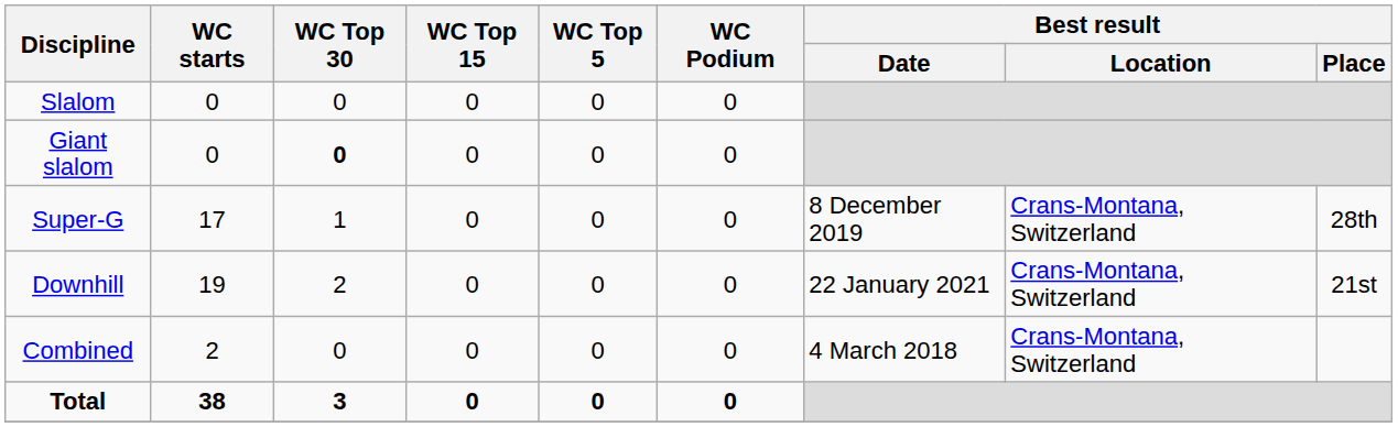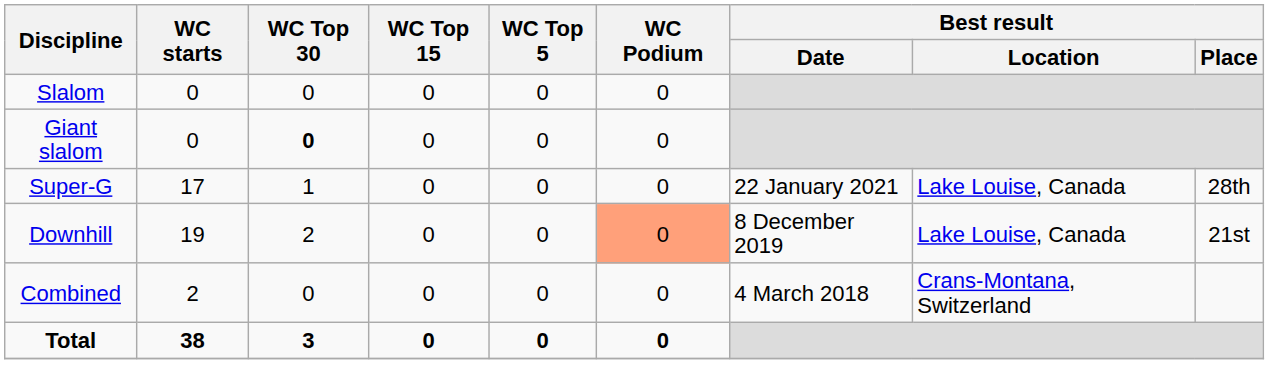 <table class="wikitable" style="text-align:center; font-size:95%;">
 <tr>
 <th rowspan=2>Discipline</th>
 <th rowspan=2>WC starts</th>
 <th rowspan=2>WC Top 30</th>
 <th rowspan=2>WC Top 15</th>
 <th rowspan=2>WC Top 5</th>
 <th rowspan=2>WC Podium</th>
 <th colspan=3>Best result</th>
 </tr>
 <tr>
 <th>Date</th>
 <th>Location</th>
 <th>Place</th>
 </tr>
 <tr>
 <td align=center><a href='#'>Slalom</a></td>
 <td align=center>0</td>
 <td align=center>0</td>
 <td align=center>0</td>
 <td align=center>0</td>
 <td align=center>0</td>
 <td colspan=3 bgcolor=#DCDCDC></td>
 </tr>
 <tr>
 <td align=center><a href='#'>Giant slalom</a></td>
 <td align=center>0</td>
 <td align=center><strong>0</strong></td>
 <td align=center>0</td>
 <td align=center>0</td>
 <td align=center>0</td>
 <td colspan=3 bgcolor=#DCDCDC></td>
 </tr>
 <tr>
 <td align=center><a href='#'>Super-G</a></td>
 <td align=center>17</td>
 <td align=center>1</td>
 <td align=center>0</td>
 <td align=center>0</td>
 <td align=center>0</td>
-<td align=left>8 December 2019</td>
-<td align=left> <a href='#'>Crans-Montana</a>, Switzerland</td>
+<td align=left>22 January 2021</td>
+<td align=left> <a href='#'>Lake Louise</a>, Canada</td>
 <td>28th</td>
 </tr>
 <tr>
 <td align=center><a href='#'>Downhill</a></td>
 <td align=center>19</td>
 <td align=center>2</td>
 <td align=center>0</td>
 <td align=center>0</td>
-<td align=center>0</td>
-<td align=left>22 January 2021</td>
-<td align=left> <a href='#'>Crans-Montana</a>, Switzerland</td>
+<td align=center style="background: lightsalmon;">0</td>
+<td align=left>8 December 2019</td>
+<td align=left> <a href='#'>Lake Louise</a>, Canada</td>
 <td>21st</td>
 </tr>
 <tr>
 <td align=center><a href='#'>Combined</a></td>
 <td align=center>2</td>
 <td align=center>0</td>
 <td align=center>0</td>
 <td align=center>0</td>
 <td align=center>0</td>
 <td align=left>4 March 2018</td>
 <td align=left> <a href='#'>Crans-Montana</a>, Switzerland</td>
 <td></td>
 </tr>
 <tr>
 <td align=center><strong>Total</strong></td>
 <td align=center><strong>38</strong></td>
 <td align=center><strong>3</strong></td>
 <td align=center><strong>0</strong></td>
 <td align=center><strong>0</strong></td>
 <td align=center><strong>0</strong></td>
 <td colspan=3 bgcolor=#DCDCDC></td>
 </tr>
 <tr>
 </tr>
 </table>
